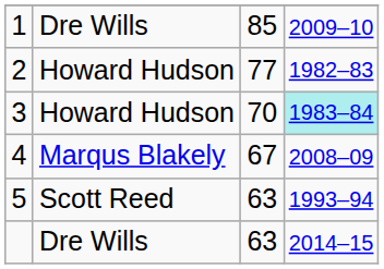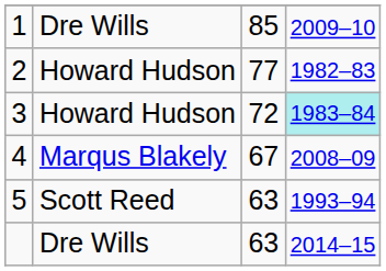 <table class="wikitable">
 <tr>
 </tr>
 <tr>
 <td>1</td>
 <td>Dre Wills</td>
 <td>85</td>
 <td style="font-size:80%;"><a href='#'>2009–10</a></td>
 </tr>
 <tr>
 <td>2</td>
 <td>Howard Hudson</td>
 <td>77</td>
 <td style="font-size:80%;"><a href='#'>1982–83</a></td>
 </tr>
 <tr>
 <td>3</td>
 <td>Howard Hudson</td>
-<td>70</td>
+<td>72</td>
 <td style="background: paleturquoise; font-size:80%;"><a href='#'>1983–84</a></td>
 </tr>
 <tr>
 <td>4</td>
 <td><a href='#'>Marqus Blakely</a></td>
 <td>67</td>
 <td style="font-size:80%;"><a href='#'>2008–09</a></td>
 </tr>
 <tr>
 <td>5</td>
 <td>Scott Reed</td>
 <td>63</td>
 <td style="font-size:80%;"><a href='#'>1993–94</a></td>
 </tr>
 <tr>
 <td></td>
 <td>Dre Wills</td>
 <td>63</td>
 <td style="font-size:80%;"><a href='#'>2014–15</a></td>
 </tr>
 </table>
